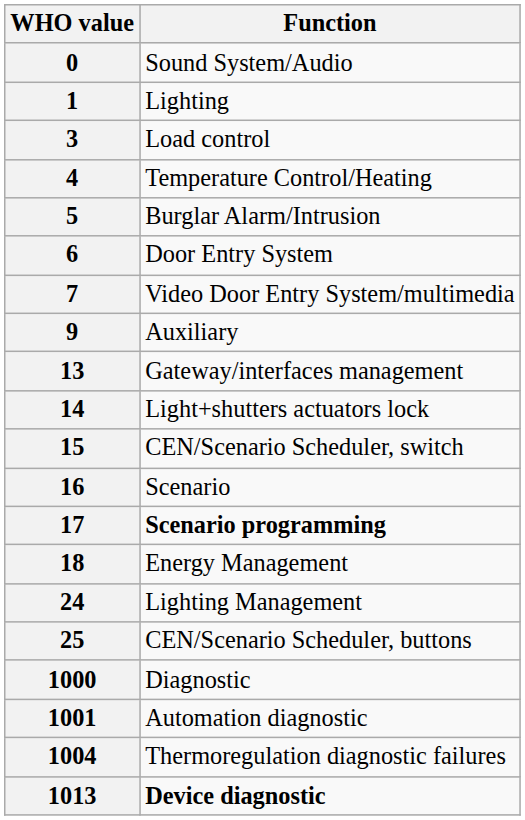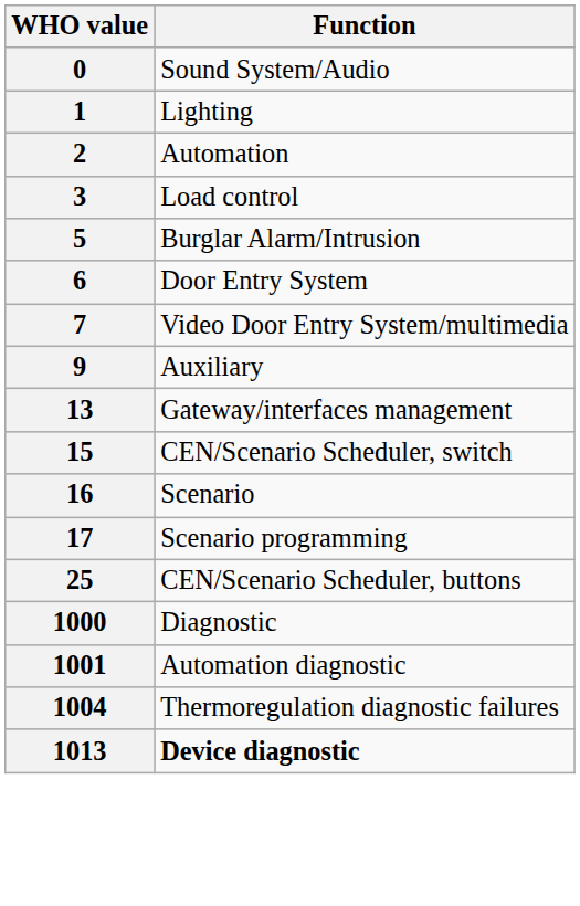 <table class="wikitable sortable">
 <tr>
 <th>WHO value</th>
 <th>Function</th>
 </tr>
 <tr>
 <th>0</th>
 <td>Sound System/Audio</td>
 </tr>
 <tr>
 <th>1</th>
 <td>Lighting</td>
 </tr>
 <tr>
+<th>2</th>
+<td>Automation</td>
+</tr>
+<tr>
 <th>3</th>
 <td>Load control</td>
-</tr>
-<tr>
-<th>4</th>
-<td>Temperature Control/Heating</td>
 </tr>
 <tr>
 <th>5</th>
 <td>Burglar Alarm/Intrusion</td>
 </tr>
 <tr>
 <th>6</th>
 <td>Door Entry System</td>
 </tr>
 <tr>
 <th>7</th>
 <td>Video Door Entry System/multimedia</td>
 </tr>
 <tr>
 <th>9</th>
 <td>Auxiliary</td>
 </tr>
 <tr>
 <th>13</th>
 <td>Gateway/interfaces management</td>
 </tr>
 <tr>
-<th>14</th>
-<td>Light+shutters actuators lock</td>
-</tr>
-<tr>
 <th>15</th>
 <td>CEN/Scenario Scheduler, switch</td>
 </tr>
 <tr>
 <th>16</th>
 <td>Scenario</td>
 </tr>
 <tr>
 <th>17</th>
-<td><strong>Scenario programming</strong></td>
-</tr>
-<tr>
-<th>18</th>
-<td>Energy Management</td>
-</tr>
-<tr>
-<th>24</th>
-<td>Lighting Management</td>
+<td>Scenario programming</td>
 </tr>
 <tr>
 <th>25</th>
 <td>CEN/Scenario Scheduler, buttons</td>
 </tr>
 <tr>
 <th>1000</th>
 <td>Diagnostic</td>
 </tr>
 <tr>
 <th>1001</th>
 <td>Automation diagnostic</td>
 </tr>
 <tr>
 <th>1004</th>
 <td>Thermoregulation diagnostic failures</td>
 </tr>
 <tr>
 <th>1013</th>
 <td><strong>Device diagnostic</strong></td>
 </tr>
 </table>
